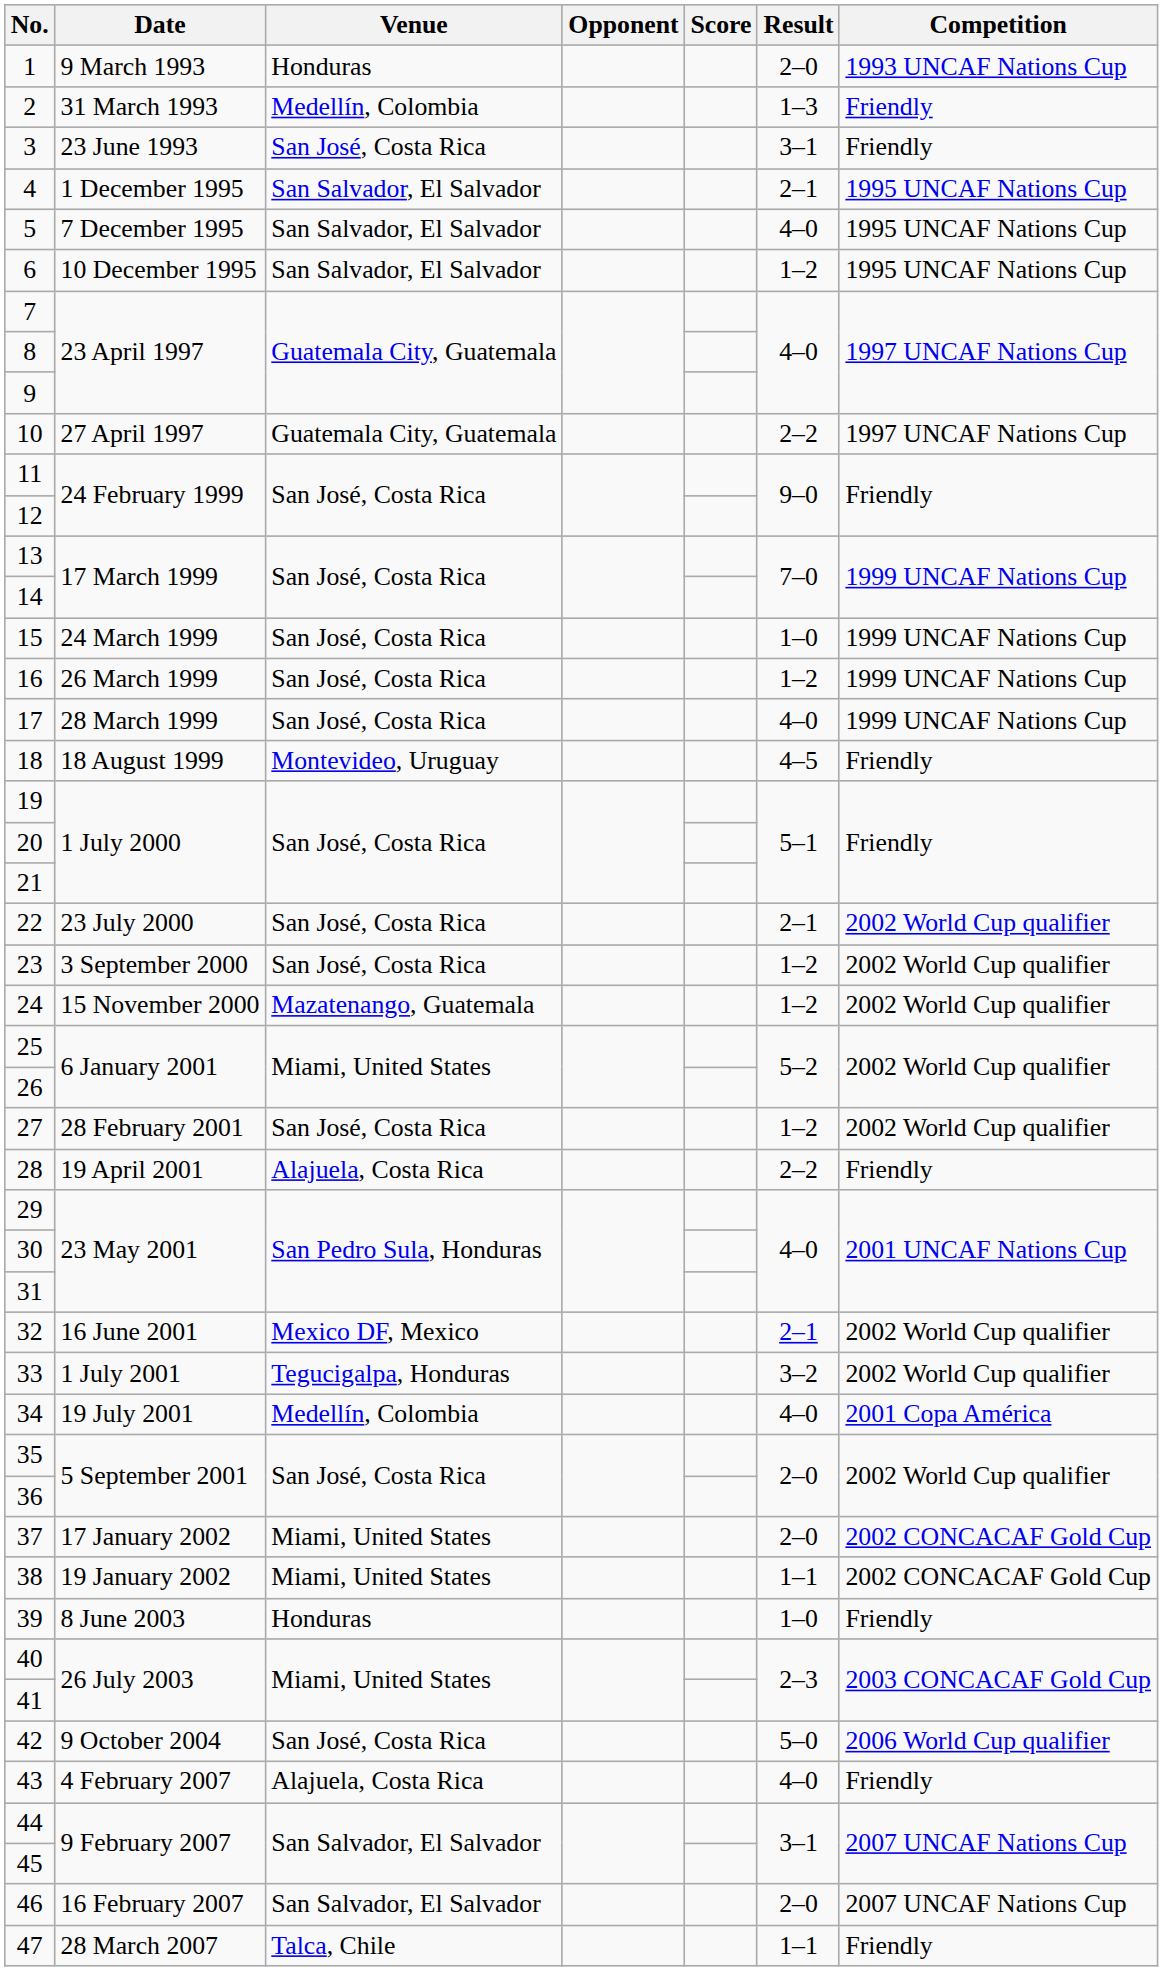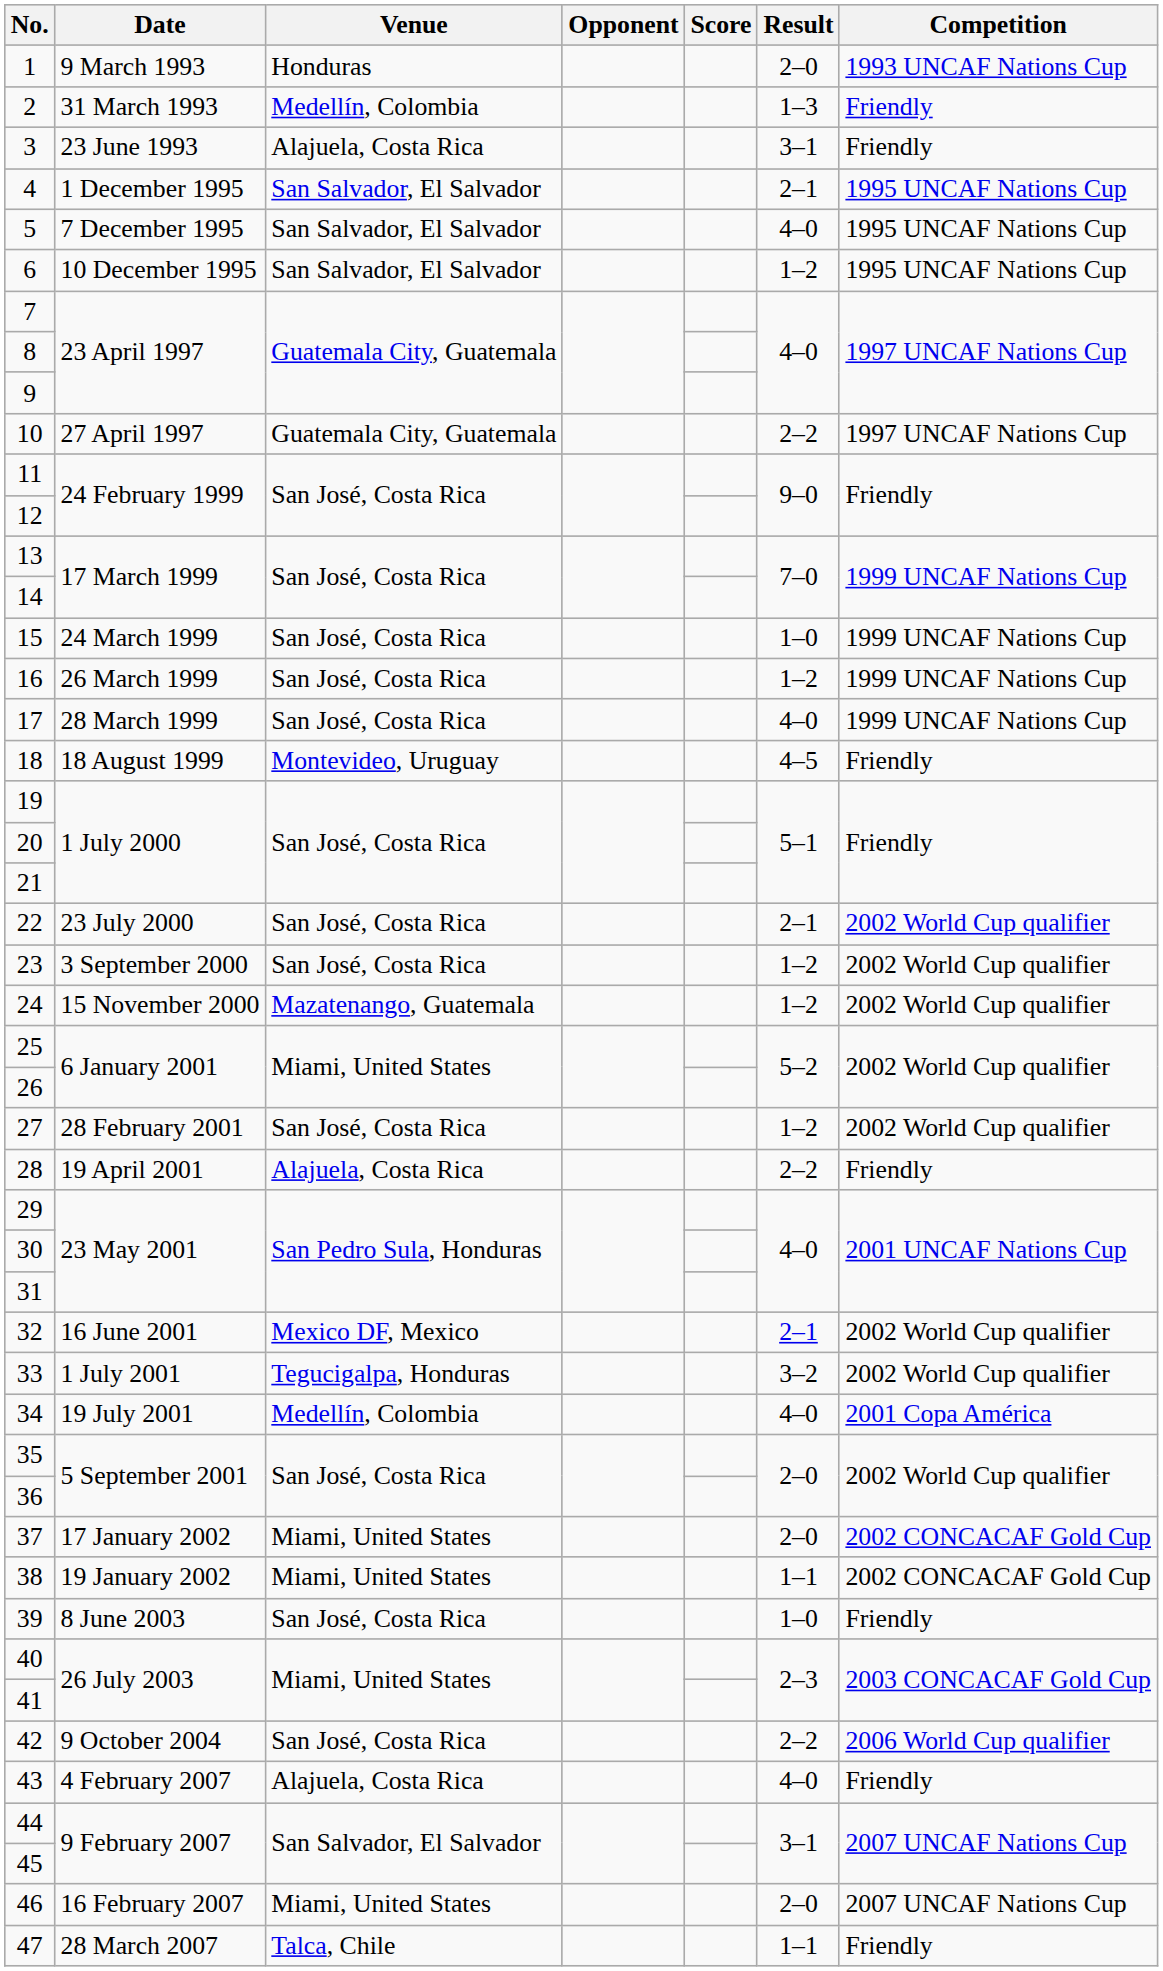 <table class="wikitable sortable">
 <tr>
 <th scope="col">No.</th>
 <th scope="col">Date</th>
 <th scope="col">Venue</th>
 <th scope="col">Opponent</th>
 <th scope="col">Score</th>
 <th scope="col">Result</th>
 <th scope="col">Competition</th>
 </tr>
 <tr>
 <td align="center">1</td>
 <td>9 March 1993</td>
 <td>Honduras</td>
 <td></td>
 <td></td>
 <td align="center">2–0</td>
 <td><a href='#'>1993 UNCAF Nations Cup</a></td>
 </tr>
 <tr>
 <td align="center">2</td>
 <td>31 March 1993</td>
 <td><a href='#'>Medellín</a>, Colombia</td>
 <td></td>
 <td></td>
 <td align="center">1–3</td>
 <td><a href='#'>Friendly</a></td>
 </tr>
 <tr>
 <td align="center">3</td>
 <td>23 June 1993</td>
-<td><a href='#'>San José</a>, Costa Rica</td>
+<td>Alajuela, Costa Rica</td>
 <td></td>
 <td></td>
 <td align="center">3–1</td>
 <td>Friendly</td>
 </tr>
 <tr>
 <td align="center">4</td>
 <td>1 December 1995</td>
 <td><a href='#'>San Salvador</a>, El Salvador</td>
 <td></td>
 <td></td>
 <td align="center">2–1</td>
 <td><a href='#'>1995 UNCAF Nations Cup</a></td>
 </tr>
 <tr>
 <td align="center">5</td>
 <td>7 December 1995</td>
 <td>San Salvador, El Salvador</td>
 <td></td>
 <td></td>
 <td align="center">4–0</td>
 <td>1995 UNCAF Nations Cup</td>
 </tr>
 <tr>
 <td align="center">6</td>
 <td>10 December 1995</td>
 <td>San Salvador, El Salvador</td>
 <td></td>
 <td></td>
 <td align="center">1–2</td>
 <td>1995 UNCAF Nations Cup</td>
 </tr>
 <tr>
 <td align="center">7</td>
 <td rowspan="3">23 April 1997</td>
 <td rowspan="3"><a href='#'>Guatemala City</a>, Guatemala</td>
 <td rowspan="3"></td>
 <td></td>
 <td rowspan="3" align="center">4–0</td>
 <td rowspan="3"><a href='#'>1997 UNCAF Nations Cup</a></td>
 </tr>
 <tr>
 <td align="center">8</td>
 <td></td>
 </tr>
 <tr>
 <td align="center">9</td>
 <td></td>
 </tr>
 <tr>
 <td align="center">10</td>
 <td>27 April 1997</td>
 <td>Guatemala City, Guatemala</td>
 <td></td>
 <td></td>
 <td align="center">2–2</td>
 <td>1997 UNCAF Nations Cup</td>
 </tr>
 <tr>
 <td align="center">11</td>
 <td rowspan="2">24 February 1999</td>
 <td rowspan="2">San José, Costa Rica</td>
 <td rowspan="2"></td>
 <td></td>
 <td rowspan="2" align="center">9–0</td>
 <td rowspan="2">Friendly</td>
 </tr>
 <tr>
 <td align="center">12</td>
 <td></td>
 </tr>
 <tr>
 <td align="center">13</td>
 <td rowspan="2">17 March 1999</td>
 <td rowspan="2">San José, Costa Rica</td>
 <td rowspan="2"></td>
 <td></td>
 <td rowspan="2" align="center">7–0</td>
 <td rowspan="2"><a href='#'>1999 UNCAF Nations Cup</a></td>
 </tr>
 <tr>
 <td align="center">14</td>
 <td></td>
 </tr>
 <tr>
 <td align="center">15</td>
 <td>24 March 1999</td>
 <td>San José, Costa Rica</td>
 <td></td>
 <td></td>
 <td align="center">1–0</td>
 <td>1999 UNCAF Nations Cup</td>
 </tr>
 <tr>
 <td align="center">16</td>
 <td>26 March 1999</td>
 <td>San José, Costa Rica</td>
 <td></td>
 <td></td>
 <td align="center">1–2</td>
 <td>1999 UNCAF Nations Cup</td>
 </tr>
 <tr>
 <td align="center">17</td>
 <td>28 March 1999</td>
 <td>San José, Costa Rica</td>
 <td></td>
 <td></td>
 <td align="center">4–0</td>
 <td>1999 UNCAF Nations Cup</td>
 </tr>
 <tr>
 <td align="center">18</td>
 <td>18 August 1999</td>
 <td><a href='#'>Montevideo</a>, Uruguay</td>
 <td></td>
 <td></td>
 <td align="center">4–5</td>
 <td>Friendly</td>
 </tr>
 <tr>
 <td align="center">19</td>
 <td rowspan="3">1 July 2000</td>
 <td rowspan="3">San José, Costa Rica</td>
 <td rowspan="3"></td>
 <td></td>
 <td rowspan="3" align="center">5–1</td>
 <td rowspan="3">Friendly</td>
 </tr>
 <tr>
 <td align="center">20</td>
 <td></td>
 </tr>
 <tr>
 <td align="center">21</td>
 <td></td>
 </tr>
 <tr>
 <td align="center">22</td>
 <td>23 July 2000</td>
 <td>San José, Costa Rica</td>
 <td></td>
 <td></td>
 <td align="center">2–1</td>
 <td><a href='#'>2002 World Cup qualifier</a></td>
 </tr>
 <tr>
 <td align="center">23</td>
 <td>3 September 2000</td>
 <td>San José, Costa Rica</td>
 <td></td>
 <td></td>
 <td align="center">1–2</td>
 <td>2002 World Cup qualifier</td>
 </tr>
 <tr>
 <td align="center">24</td>
 <td>15 November 2000</td>
 <td><a href='#'>Mazatenango</a>, Guatemala</td>
 <td></td>
 <td></td>
 <td align="center">1–2</td>
 <td>2002 World Cup qualifier</td>
 </tr>
 <tr>
 <td align="center">25</td>
 <td rowspan="2">6 January 2001</td>
 <td rowspan="2">Miami, United States</td>
 <td rowspan="2"></td>
 <td></td>
 <td rowspan="2" align="center">5–2</td>
 <td rowspan="2">2002 World Cup qualifier</td>
 </tr>
 <tr>
 <td align="center">26</td>
 <td></td>
 </tr>
 <tr>
 <td align="center">27</td>
 <td>28 February 2001</td>
 <td>San José, Costa Rica</td>
 <td></td>
 <td></td>
 <td align="center">1–2</td>
 <td>2002 World Cup qualifier</td>
 </tr>
 <tr>
 <td align="center">28</td>
 <td>19 April 2001</td>
 <td><a href='#'>Alajuela</a>, Costa Rica</td>
 <td></td>
 <td></td>
 <td align="center">2–2</td>
 <td>Friendly</td>
 </tr>
 <tr>
 <td align="center">29</td>
 <td rowspan="3">23 May 2001</td>
 <td rowspan="3"><a href='#'>San Pedro Sula</a>, Honduras</td>
 <td rowspan="3"></td>
 <td></td>
 <td rowspan="3" align="center">4–0</td>
 <td rowspan="3"><a href='#'>2001 UNCAF Nations Cup</a></td>
 </tr>
 <tr>
 <td align="center">30</td>
 <td></td>
 </tr>
 <tr>
 <td align="center">31</td>
 <td></td>
 </tr>
 <tr>
 <td align="center">32</td>
 <td>16 June 2001</td>
 <td><a href='#'>Mexico DF</a>, Mexico</td>
 <td></td>
 <td></td>
 <td align="center"><a href='#'>2–1</a></td>
 <td>2002 World Cup qualifier</td>
 </tr>
 <tr>
 <td align="center">33</td>
 <td>1 July 2001</td>
 <td><a href='#'>Tegucigalpa</a>, Honduras</td>
 <td></td>
 <td></td>
 <td align="center">3–2</td>
 <td>2002 World Cup qualifier</td>
 </tr>
 <tr>
 <td align="center">34</td>
 <td>19 July 2001</td>
 <td><a href='#'>Medellín</a>, Colombia</td>
 <td></td>
 <td></td>
 <td align="center">4–0</td>
 <td><a href='#'>2001 Copa América</a></td>
 </tr>
 <tr>
 <td align="center">35</td>
 <td rowspan="2">5 September 2001</td>
 <td rowspan="2">San José, Costa Rica</td>
 <td rowspan="2"></td>
 <td></td>
 <td rowspan="2" align="center">2–0</td>
 <td rowspan="2">2002 World Cup qualifier</td>
 </tr>
 <tr>
 <td align="center">36</td>
 <td></td>
 </tr>
 <tr>
 <td align="center">37</td>
 <td>17 January 2002</td>
 <td>Miami, United States</td>
 <td></td>
 <td></td>
 <td align="center">2–0</td>
 <td><a href='#'>2002 CONCACAF Gold Cup</a></td>
 </tr>
 <tr>
 <td align="center">38</td>
 <td>19 January 2002</td>
 <td>Miami, United States</td>
 <td></td>
 <td></td>
 <td align="center">1–1</td>
 <td>2002 CONCACAF Gold Cup</td>
 </tr>
 <tr>
 <td align="center">39</td>
 <td>8 June 2003</td>
-<td>Honduras</td>
+<td>San José, Costa Rica</td>
 <td></td>
 <td></td>
 <td align="center">1–0</td>
 <td>Friendly</td>
 </tr>
 <tr>
 <td align="center">40</td>
 <td rowspan="2">26 July 2003</td>
 <td rowspan="2">Miami, United States</td>
 <td rowspan="2"></td>
 <td></td>
 <td rowspan="2" align="center">2–3</td>
 <td rowspan="2"><a href='#'>2003 CONCACAF Gold Cup</a></td>
 </tr>
 <tr>
 <td align="center">41</td>
 <td></td>
 </tr>
 <tr>
 <td align="center">42</td>
 <td>9 October 2004</td>
 <td>San José, Costa Rica</td>
 <td></td>
 <td></td>
-<td align="center">5–0</td>
+<td align="center">2–2</td>
 <td><a href='#'>2006 World Cup qualifier</a></td>
 </tr>
 <tr>
 <td align="center">43</td>
 <td>4 February 2007</td>
 <td>Alajuela, Costa Rica</td>
 <td></td>
 <td></td>
 <td align="center">4–0</td>
 <td>Friendly</td>
 </tr>
 <tr>
 <td align="center">44</td>
 <td rowspan="2">9 February 2007</td>
 <td rowspan="2">San Salvador, El Salvador</td>
 <td rowspan="2"></td>
 <td></td>
 <td rowspan="2" align="center">3–1</td>
 <td rowspan="2"><a href='#'>2007 UNCAF Nations Cup</a></td>
 </tr>
 <tr>
 <td align="center">45</td>
 <td></td>
 </tr>
 <tr>
 <td align="center">46</td>
 <td>16 February 2007</td>
-<td>San Salvador, El Salvador</td>
+<td>Miami, United States</td>
 <td></td>
 <td></td>
 <td align="center">2–0</td>
 <td>2007 UNCAF Nations Cup</td>
 </tr>
 <tr>
 <td align="center">47</td>
 <td>28 March 2007</td>
 <td><a href='#'>Talca</a>, Chile</td>
 <td></td>
 <td></td>
 <td align="center">1–1</td>
 <td>Friendly</td>
 </tr>
 </table>
